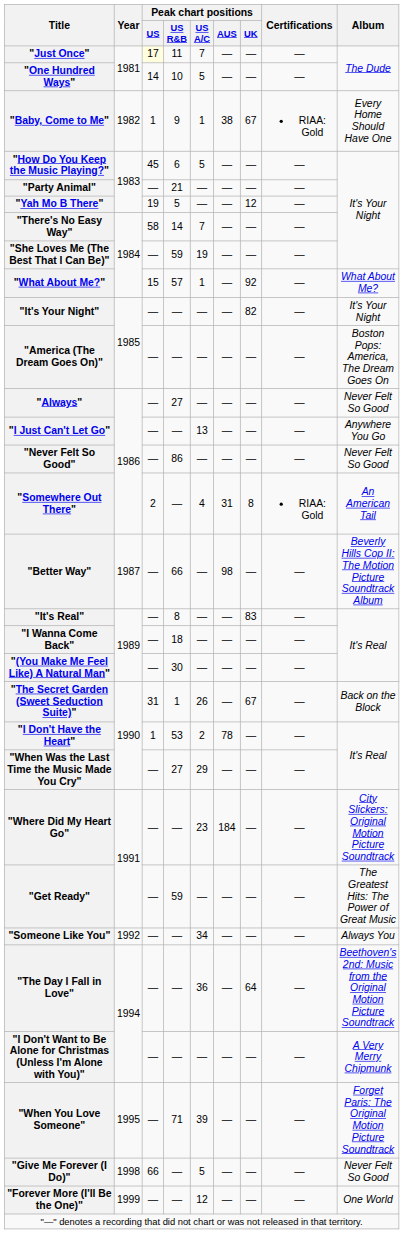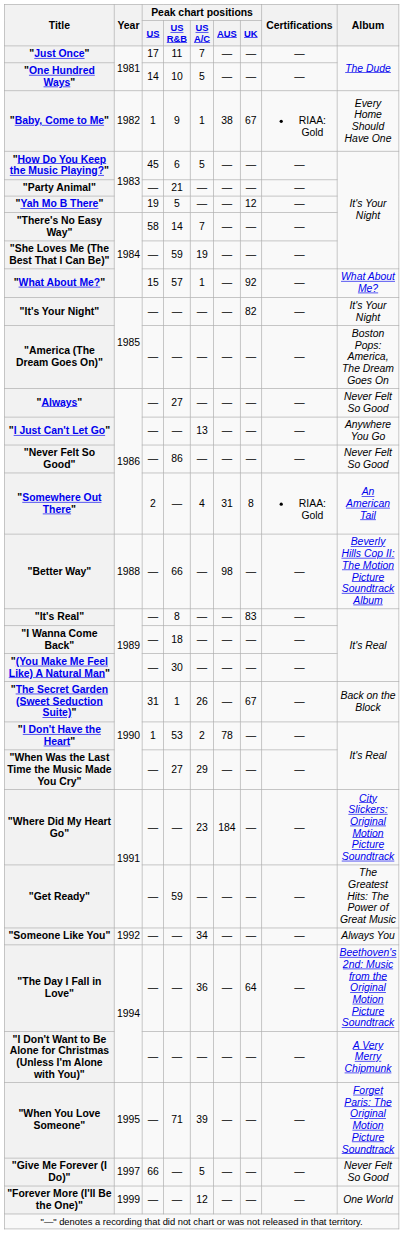 <table class="wikitable plainrowheaders" style="text-align:center;">
 <tr>
 <th scope="col" rowspan="2" style="width:22em;">Title</th>
 <th scope="col" rowspan="2">Year</th>
 <th scope="col" colspan="5">Peak chart positions</th>
 <th scope="col" rowspan="2" style="width:8em;">Certifications</th>
 <th scope="col" rowspan="2">Album</th>
 </tr>
 <tr>
 <th scope="col" style="width:3em;font-size:90%;"><a href='#'>US</a><br></th>
 <th scope="col" style="width:3em;font-size:90%;"><a href='#'>US R&B</a><br></th>
 <th scope="col" style="width:3em;font-size:90%;"><a href='#'>US A/C</a><br></th>
 <th scope="col" style="width:3em;font-size:90%;"><a href='#'>AUS</a><br></th>
 <th scope="col" style="width:3em;font-size:90%;"><a href='#'>UK</a><br></th>
 </tr>
 <tr>
 <th scope="row">"<a href='#'>Just Once</a>"<br></th>
 <td rowspan="2">1981</td>
-<td style="background: lightyellow;">17</td>
+<td>17</td>
 <td>11</td>
 <td>7</td>
 <td>—</td>
 <td>—</td>
 <td>—</td>
 <td rowspan="2"><em><a href='#'>The Dude</a></em></td>
 </tr>
 <tr>
 <th scope="row">"<a href='#'>One Hundred Ways</a>"<br></th>
 <td>14</td>
 <td>10</td>
 <td>5</td>
 <td>—</td>
 <td>—</td>
 <td>—</td>
 </tr>
 <tr>
 <th scope="row">"<a href='#'>Baby, Come to Me</a>"<br></th>
 <td>1982</td>
 <td>1</td>
 <td>9</td>
 <td>1</td>
 <td>38</td>
 <td>67</td>
 <td><br><ul><li>RIAA: Gold</li></ul></td>
 <td><em>Every Home Should Have One</em></td>
 </tr>
 <tr>
 <th scope="row">"<a href='#'>How Do You Keep the Music Playing?</a>"<br></th>
 <td rowspan="3">1983</td>
 <td>45</td>
 <td>6</td>
 <td>5</td>
 <td>—</td>
 <td>—</td>
 <td>—</td>
 <td rowspan="5"><em>It's Your Night</em></td>
 </tr>
 <tr>
 <th scope="row">"Party Animal"</th>
 <td>—</td>
 <td>21</td>
 <td>—</td>
 <td>—</td>
 <td>—</td>
 <td>—</td>
 </tr>
 <tr>
 <th scope="row">"<a href='#'>Yah Mo B There</a>"<br></th>
 <td>19</td>
 <td>5</td>
 <td>—</td>
 <td>—</td>
 <td>12</td>
 <td>—</td>
 </tr>
 <tr>
 <th scope="row">"There's No Easy Way"</th>
 <td rowspan="3">1984</td>
 <td>58</td>
 <td>14</td>
 <td>7</td>
 <td>—</td>
 <td>—</td>
 <td>—</td>
 </tr>
 <tr>
 <th scope="row">"She Loves Me (The Best That I Can Be)"</th>
 <td>—</td>
 <td>59</td>
 <td>19</td>
 <td>—</td>
 <td>—</td>
 <td>—</td>
 </tr>
 <tr>
 <th scope="row">"<a href='#'>What About Me?</a>"<br></th>
 <td>15</td>
 <td>57</td>
 <td>1</td>
 <td>—</td>
 <td>92</td>
 <td>—</td>
 <td><em><a href='#'>What About Me?</a></em></td>
 </tr>
 <tr>
 <th scope="row">"It's Your Night"</th>
 <td rowspan="2">1985</td>
 <td>—</td>
 <td>—</td>
 <td>—</td>
 <td>—</td>
 <td>82</td>
 <td>—</td>
 <td><em>It's Your Night</em></td>
 </tr>
 <tr>
 <th scope="row">"America (The Dream Goes On)"<br></th>
 <td>—</td>
 <td>—</td>
 <td>—</td>
 <td>—</td>
 <td>—</td>
 <td>—</td>
 <td><em>Boston Pops: America, The Dream Goes On</em></td>
 </tr>
 <tr>
 <th scope="row">"<a href='#'>Always</a>"</th>
 <td rowspan="4">1986</td>
 <td>—</td>
 <td>27</td>
 <td>—</td>
 <td>—</td>
 <td>—</td>
 <td>—</td>
 <td><em>Never Felt So Good</em></td>
 </tr>
 <tr>
 <th scope="row">"<a href='#'>I Just Can't Let Go</a>"<br></th>
 <td>—</td>
 <td>—</td>
 <td>13</td>
 <td>—</td>
 <td>—</td>
 <td>—</td>
 <td><em>Anywhere You Go</em></td>
 </tr>
 <tr>
 <th scope="row">"Never Felt So Good"</th>
 <td>—</td>
 <td>86</td>
 <td>—</td>
 <td>—</td>
 <td>—</td>
 <td>—</td>
 <td><em>Never Felt So Good</em></td>
 </tr>
 <tr>
 <th scope="row">"<a href='#'>Somewhere Out There</a>"<br></th>
 <td>2</td>
 <td>—</td>
 <td>4</td>
 <td>31</td>
 <td>8</td>
 <td><br><ul><li>RIAA: Gold</li></ul></td>
 <td><em><a href='#'>An American Tail</a></em></td>
 </tr>
 <tr>
 <th scope="row">"Better Way"</th>
-<td>1987</td>
+<td>1988</td>
 <td>—</td>
 <td>66</td>
 <td>—</td>
 <td>98</td>
 <td>—</td>
 <td>—</td>
 <td><em><a href='#'>Beverly Hills Cop II: The Motion Picture Soundtrack Album</a></em></td>
 </tr>
 <tr>
 <th scope="row">"It's Real"</th>
 <td rowspan="3">1989</td>
 <td>—</td>
 <td>8</td>
 <td>—</td>
 <td>—</td>
 <td>83</td>
 <td>—</td>
 <td rowspan="3"><em>It's Real</em></td>
 </tr>
 <tr>
 <th scope="row">"I Wanna Come Back"</th>
 <td>—</td>
 <td>18</td>
 <td>—</td>
 <td>—</td>
 <td>—</td>
 <td>—</td>
 </tr>
 <tr>
 <th scope="row">"<a href='#'>(You Make Me Feel Like) A Natural Man</a>"</th>
 <td>—</td>
 <td>30</td>
 <td>—</td>
 <td>—</td>
 <td>—</td>
 <td>—</td>
 </tr>
 <tr>
 <th scope="row">"<a href='#'>The Secret Garden (Sweet Seduction Suite)</a>"<br></th>
 <td rowspan="3">1990</td>
 <td>31</td>
 <td>1</td>
 <td>26</td>
 <td>—</td>
 <td>67</td>
 <td>—</td>
 <td><em>Back on the Block</em></td>
 </tr>
 <tr>
 <th scope="row">"<a href='#'>I Don't Have the Heart</a>"</th>
 <td>1</td>
 <td>53</td>
 <td>2</td>
 <td>78</td>
 <td>—</td>
 <td>—</td>
 <td rowspan="2"><em>It's Real</em></td>
 </tr>
 <tr>
 <th scope="row">"When Was the Last Time the Music Made You Cry"</th>
 <td>—</td>
 <td>27</td>
 <td>29</td>
 <td>—</td>
 <td>—</td>
 <td>—</td>
 </tr>
 <tr>
 <th scope="row">"Where Did My Heart Go"</th>
 <td rowspan="2">1991</td>
 <td>—</td>
 <td>—</td>
 <td>23</td>
 <td>184</td>
 <td>—</td>
 <td>—</td>
 <td><em><a href='#'>City Slickers: Original Motion Picture Soundtrack</a></em></td>
 </tr>
 <tr>
 <th scope="row">"Get Ready"</th>
 <td>—</td>
 <td>59</td>
 <td>—</td>
 <td>—</td>
 <td>—</td>
 <td>—</td>
 <td><em>The Greatest Hits: The Power of Great Music</em></td>
 </tr>
 <tr>
 <th scope="row">"Someone Like You"</th>
 <td>1992</td>
 <td>—</td>
 <td>—</td>
 <td>34</td>
 <td>—</td>
 <td>—</td>
 <td>—</td>
 <td><em>Always You</em></td>
 </tr>
 <tr>
 <th scope="row">"The Day I Fall in Love"<br></th>
 <td rowspan="2">1994</td>
 <td>—</td>
 <td>—</td>
 <td>36</td>
 <td>—</td>
 <td>64</td>
 <td>—</td>
 <td><em><a href='#'>Beethoven's 2nd: Music from the Original Motion Picture Soundtrack</a></em></td>
 </tr>
 <tr>
 <th scope="row">"I Don't Want to Be Alone for Christmas (Unless I'm Alone with You)"</th>
 <td>—</td>
 <td>—</td>
 <td>—</td>
 <td>—</td>
 <td>—</td>
 <td>—</td>
 <td><em><a href='#'>A Very Merry Chipmunk</a></em></td>
 </tr>
 <tr>
 <th scope="row">"When You Love Someone"<br></th>
 <td>1995</td>
 <td>—</td>
 <td>71</td>
 <td>39</td>
 <td>—</td>
 <td>—</td>
 <td>—</td>
 <td><em><a href='#'>Forget Paris: The Original Motion Picture Soundtrack</a></em></td>
 </tr>
 <tr>
 <th scope="row">"Give Me Forever (I Do)"<br></th>
-<td>1998</td>
+<td>1997</td>
 <td>66</td>
 <td>—</td>
 <td>5</td>
 <td>—</td>
 <td>—</td>
 <td>—</td>
 <td><em>Never Felt So Good</em></td>
 </tr>
 <tr>
 <th scope="row">"Forever More (I'll Be the One)"<br></th>
 <td>1999</td>
 <td>—</td>
 <td>—</td>
 <td>12</td>
 <td>—</td>
 <td>—</td>
 <td>—</td>
 <td><em>One World</em></td>
 </tr>
 <tr>
 <td colspan="9" style="font-size:90%">"—" denotes a recording that did not chart or was not released in that territory.</td>
 </tr>
 </table>
